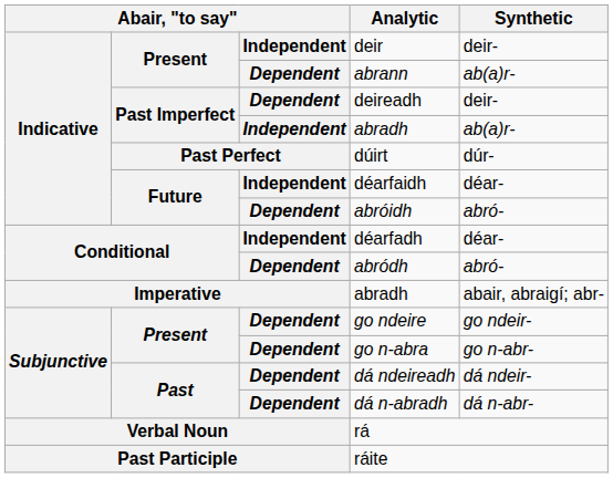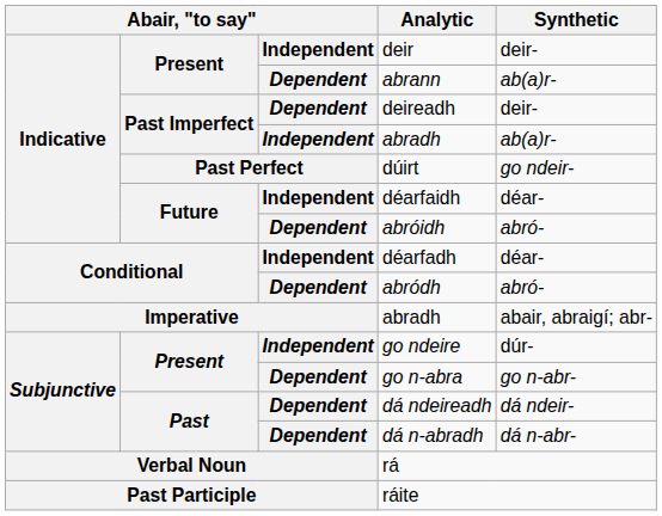 <table class="wikitable mw-collapsible">
 <tr>
 <th colspan="3">Abair, "to say"</th>
 <th>Analytic</th>
 <th>Synthetic</th>
 </tr>
 <tr>
 <th rowspan="7">Indicative</th>
 <th rowspan="2">Present</th>
 <th>Independent</th>
 <td>deir</td>
 <td>deir-</td>
 </tr>
 <tr>
 <th><em>Dependent</em></th>
 <td><em>abrann</em></td>
 <td><em>ab(a)r-</em></td>
 </tr>
 <tr>
 <th rowspan="2">Past Imperfect</th>
 <th><em>Dependent</em></th>
 <td>deireadh</td>
 <td>deir-</td>
 </tr>
 <tr>
 <th><em>Independent</em></th>
 <td><em>abradh</em></td>
 <td><em>ab(a)r-</em></td>
 </tr>
 <tr>
 <th colspan="2">Past Perfect</th>
 <td>dúirt</td>
-<td>dúr-</td>
+<td><em>go ndeir-</em></td>
 </tr>
 <tr>
 <th rowspan="2">Future</th>
 <th>Independent</th>
 <td>déarfaidh</td>
 <td>déar-</td>
 </tr>
 <tr>
 <th><em>Dependent</em></th>
 <td><em>abróidh</em></td>
 <td><em>abró-</em></td>
 </tr>
 <tr>
 <th colspan="2" rowspan="2">Conditional</th>
 <th>Independent</th>
 <td>déarfadh</td>
 <td>déar-</td>
 </tr>
 <tr>
 <th><em>Dependent</em></th>
 <td><em>abródh</em></td>
 <td><em>abró-</em></td>
 </tr>
 <tr>
 <th colspan="3">Imperative</th>
 <td>abradh</td>
 <td>abair, abraigí; abr-</td>
 </tr>
 <tr>
 <th rowspan="4"><em>Subjunctive</em></th>
 <th rowspan="2"><em>Present</em></th>
-<th><em>Dependent</em></th>
+<th><em>Independent</em></th>
 <td><em>go ndeire</em></td>
-<td><em>go ndeir-</em></td>
+<td>dúr-</td>
 </tr>
 <tr>
 <th><em>Dependent</em></th>
 <td><em>go n-abra</em></td>
 <td><em>go n-abr-</em></td>
 </tr>
 <tr>
 <th rowspan="2"><em>Past</em></th>
 <th><em>Dependent</em></th>
 <td><em>dá ndeireadh</em></td>
 <td><em>dá ndeir-</em></td>
 </tr>
 <tr>
 <th><em>Dependent</em></th>
 <td><em>dá n-abradh</em></td>
 <td><em>dá n-abr-</em></td>
 </tr>
 <tr>
 <th colspan="3">Verbal Noun</th>
 <td colspan="2">rá</td>
 </tr>
 <tr>
 <th colspan="3">Past Participle</th>
 <td colspan="2">ráite</td>
 </tr>
 </table>
